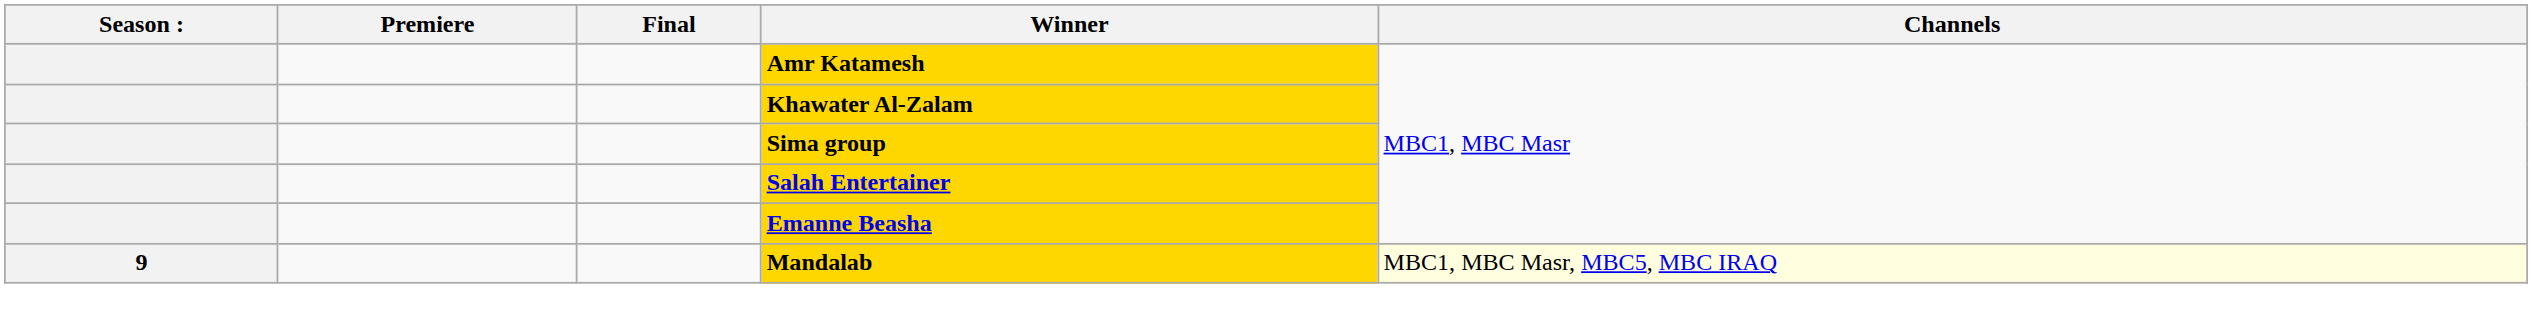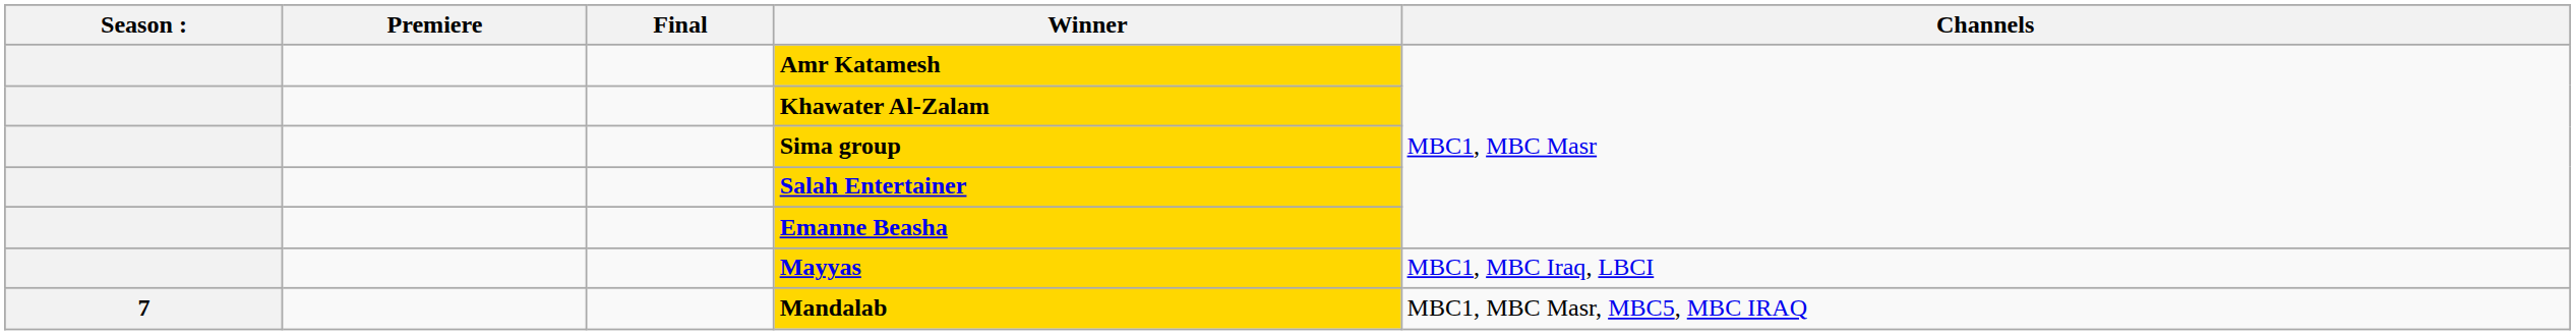 <table class="wikitable"  style="font-size:85%; width:90%;">
 <tr>
 <th scope="col">Season :</th>
 <th scope="col">Premiere</th>
 <th scope="col">Final</th>
 <th scope="col">Winner</th>
 <th scope="col">Channels</th>
 </tr>
 <tr>
 <th scope="row"></th>
 <td></td>
 <td></td>
 <td style="background:gold;"><strong>Amr Katamesh</strong></td>
 <td style="background:#White" rowspan="5"><a href='#'>MBC1</a>, <a href='#'>MBC Masr</a></td>
 </tr>
 <tr>
 <th scope="row"></th>
 <td></td>
 <td></td>
 <td style="background:gold;"><strong>Khawater Al-Zalam</strong></td>
 </tr>
 <tr>
 <th scope="row"></th>
 <td></td>
 <td></td>
 <td style="background:gold;"><strong>Sima group</strong></td>
 </tr>
 <tr>
 <th scope="row"></th>
 <td></td>
 <td></td>
 <td style="background:gold;"><strong><a href='#'>Salah Entertainer</a></strong></td>
 </tr>
 <tr>
 <th scope="row"></th>
 <td></td>
 <td></td>
 <td style="background:gold;"><strong><a href='#'>Emanne Beasha</a></strong></td>
 </tr>
 <tr>
-<th>9</th>
+<th scope="row"></th>
+<td></td>
+<td></td>
+<td style="background:gold;"><strong><a href='#'>Mayyas</a></strong></td>
+<td style="background:#White"><a href='#'>MBC1</a>, <a href='#'>MBC Iraq</a>, <a href='#'>LBCI</a></td>
+</tr>
+<tr>
+<th>7</th>
 <td></td>
 <td></td>
 <td style="background:gold;"><strong>Mandalab</strong></td>
-<td style="background: lightyellow;">MBC1, MBC Masr, <a href='#'>MBC5</a>, <a href='#'>MBC IRAQ</a></td>
+<td>MBC1, MBC Masr, <a href='#'>MBC5</a>, <a href='#'>MBC IRAQ</a></td>
 </tr>
 </table>
